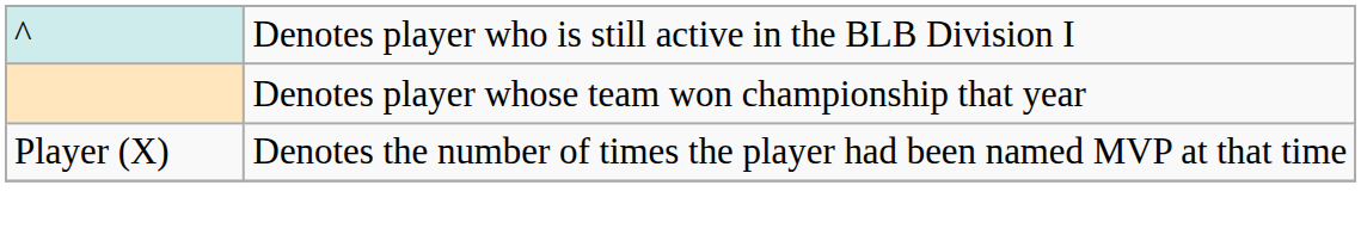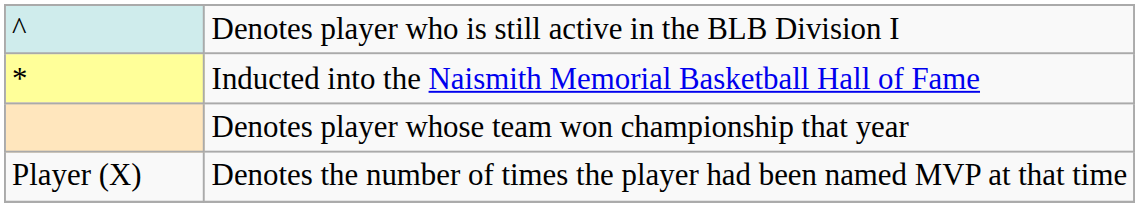 <table class="wikitable">
 <tr>
 </tr>
 <tr>
 <td style="background-color:#CFECEC; border:1px solid #aaaaaa; width:6em">^</td>
 <td>Denotes player who is still active in the BLB Division I</td>
+</tr>
+<tr>
+<td style="background-color:#FFFF99; border:1px solid #aaaaaa; width:6em">*</td>
+<td>Inducted into the <a href='#'>Naismith Memorial Basketball Hall of Fame</a></td>
 </tr>
 <tr>
 <td style="background-color:#FFE6BD; border:1px solid #aaaaaa; width:6em"></td>
 <td>Denotes player whose team won championship that year</td>
 </tr>
 <tr>
 <td>Player (X)</td>
 <td>Denotes the number of times the player had been named MVP at that time</td>
 </tr>
 <tr>
 </tr>
 </table>
